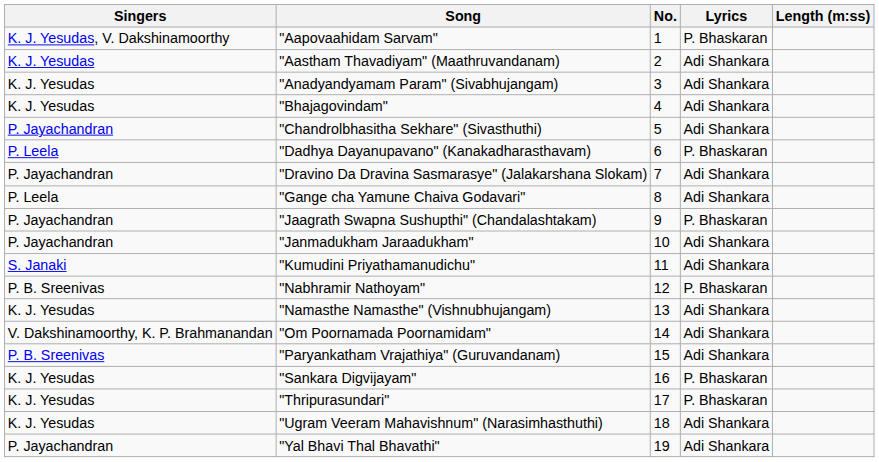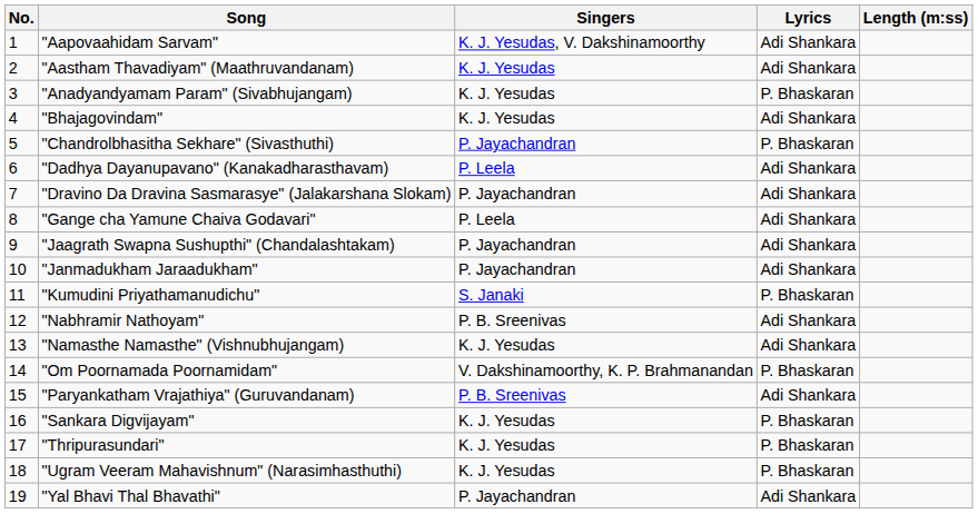 <table class="wikitable" style="font-size:95%;">
 <tr>
+<th>No.</th>
+<th>Song</th>
 <th>Singers</th>
-<th>Song</th>
-<th>No.</th>
 <th>Lyrics</th>
 <th>Length (m:ss)</th>
 </tr>
 <tr>
+<td>1</td>
+<td>"Aapovaahidam Sarvam"</td>
 <td><a href='#'>K. J. Yesudas</a>, V. Dakshinamoorthy</td>
-<td>"Aapovaahidam Sarvam"</td>
-<td>1</td>
+<td>Adi Shankara</td>
+<td></td>
+</tr>
+<tr>
+<td>2</td>
+<td>"Aastham Thavadiyam" (Maathruvandanam)</td>
+<td><a href='#'>K. J. Yesudas</a></td>
+<td>Adi Shankara</td>
+<td></td>
+</tr>
+<tr>
+<td>3</td>
+<td>"Anadyandyamam Param" (Sivabhujangam)</td>
+<td>K. J. Yesudas</td>
 <td>P. Bhaskaran</td>
 <td></td>
 </tr>
 <tr>
-<td><a href='#'>K. J. Yesudas</a></td>
-<td>"Aastham Thavadiyam" (Maathruvandanam)</td>
-<td>2</td>
+<td>4</td>
+<td>"Bhajagovindam"</td>
+<td>K. J. Yesudas</td>
 <td>Adi Shankara</td>
 <td></td>
 </tr>
 <tr>
-<td>K. J. Yesudas</td>
-<td>"Anadyandyamam Param" (Sivabhujangam)</td>
-<td>3</td>
+<td>5</td>
+<td>"Chandrolbhasitha Sekhare" (Sivasthuthi)</td>
+<td><a href='#'>P. Jayachandran</a></td>
+<td>P. Bhaskaran</td>
+<td></td>
+</tr>
+<tr>
+<td>6</td>
+<td>"Dadhya Dayanupavano" (Kanakadharasthavam)</td>
+<td><a href='#'>P. Leela</a></td>
 <td>Adi Shankara</td>
 <td></td>
 </tr>
 <tr>
-<td>K. J. Yesudas</td>
-<td>"Bhajagovindam"</td>
-<td>4</td>
+<td>7</td>
+<td>"Dravino Da Dravina Sasmarasye" (Jalakarshana Slokam)</td>
+<td>P. Jayachandran</td>
 <td>Adi Shankara</td>
 <td></td>
 </tr>
 <tr>
-<td><a href='#'>P. Jayachandran</a></td>
-<td>"Chandrolbhasitha Sekhare" (Sivasthuthi)</td>
-<td>5</td>
+<td>8</td>
+<td>"Gange cha Yamune Chaiva Godavari"</td>
+<td>P. Leela</td>
 <td>Adi Shankara</td>
 <td></td>
 </tr>
 <tr>
-<td><a href='#'>P. Leela</a></td>
-<td>"Dadhya Dayanupavano" (Kanakadharasthavam)</td>
-<td>6</td>
+<td>9</td>
+<td>"Jaagrath Swapna Sushupthi" (Chandalashtakam)</td>
+<td>P. Jayachandran</td>
+<td>Adi Shankara</td>
+<td></td>
+</tr>
+<tr>
+<td>10</td>
+<td>"Janmadukham Jaraadukham"</td>
+<td>P. Jayachandran</td>
+<td>Adi Shankara</td>
+<td></td>
+</tr>
+<tr>
+<td>11</td>
+<td>"Kumudini Priyathamanudichu"</td>
+<td><a href='#'>S. Janaki</a></td>
 <td>P. Bhaskaran</td>
 <td></td>
 </tr>
 <tr>
-<td>P. Jayachandran</td>
-<td>"Dravino Da Dravina Sasmarasye" (Jalakarshana Slokam)</td>
-<td>7</td>
+<td>12</td>
+<td>"Nabhramir Nathoyam"</td>
+<td>P. B. Sreenivas</td>
 <td>Adi Shankara</td>
 <td></td>
 </tr>
 <tr>
-<td>P. Leela</td>
-<td>"Gange cha Yamune Chaiva Godavari"</td>
-<td>8</td>
+<td>13</td>
+<td>"Namasthe Namasthe" (Vishnubhujangam)</td>
+<td>K. J. Yesudas</td>
 <td>Adi Shankara</td>
 <td></td>
 </tr>
 <tr>
-<td>P. Jayachandran</td>
-<td>"Jaagrath Swapna Sushupthi" (Chandalashtakam)</td>
-<td>9</td>
+<td>14</td>
+<td>"Om Poornamada Poornamidam"</td>
+<td>V. Dakshinamoorthy, K. P. Brahmanandan</td>
 <td>P. Bhaskaran</td>
 <td></td>
 </tr>
 <tr>
-<td>P. Jayachandran</td>
-<td>"Janmadukham Jaraadukham"</td>
-<td>10</td>
+<td>15</td>
+<td>"Paryankatham Vrajathiya" (Guruvandanam)</td>
+<td><a href='#'>P. B. Sreenivas</a></td>
 <td>Adi Shankara</td>
 <td></td>
 </tr>
 <tr>
-<td><a href='#'>S. Janaki</a></td>
-<td>"Kumudini Priyathamanudichu"</td>
-<td>11</td>
-<td>Adi Shankara</td>
-<td></td>
-</tr>
-<tr>
-<td>P. B. Sreenivas</td>
-<td>"Nabhramir Nathoyam"</td>
-<td>12</td>
+<td>16</td>
+<td>"Sankara Digvijayam"</td>
+<td>K. J. Yesudas</td>
 <td>P. Bhaskaran</td>
 <td></td>
 </tr>
 <tr>
+<td>17</td>
+<td>"Thripurasundari"</td>
 <td>K. J. Yesudas</td>
-<td>"Namasthe Namasthe" (Vishnubhujangam)</td>
-<td>13</td>
-<td>Adi Shankara</td>
-<td></td>
-</tr>
-<tr>
-<td>V. Dakshinamoorthy, K. P. Brahmanandan</td>
-<td>"Om Poornamada Poornamidam"</td>
-<td>14</td>
-<td>Adi Shankara</td>
-<td></td>
-</tr>
-<tr>
-<td><a href='#'>P. B. Sreenivas</a></td>
-<td>"Paryankatham Vrajathiya" (Guruvandanam)</td>
-<td>15</td>
-<td>Adi Shankara</td>
-<td></td>
-</tr>
-<tr>
-<td>K. J. Yesudas</td>
-<td>"Sankara Digvijayam"</td>
-<td>16</td>
 <td>P. Bhaskaran</td>
 <td></td>
 </tr>
 <tr>
+<td>18</td>
+<td>"Ugram Veeram Mahavishnum" (Narasimhasthuthi)</td>
 <td>K. J. Yesudas</td>
-<td>"Thripurasundari"</td>
-<td>17</td>
 <td>P. Bhaskaran</td>
 <td></td>
 </tr>
 <tr>
-<td>K. J. Yesudas</td>
-<td>"Ugram Veeram Mahavishnum" (Narasimhasthuthi)</td>
-<td>18</td>
-<td>Adi Shankara</td>
-<td></td>
-</tr>
-<tr>
+<td>19</td>
+<td>"Yal Bhavi Thal Bhavathi"</td>
 <td>P. Jayachandran</td>
-<td>"Yal Bhavi Thal Bhavathi"</td>
-<td>19</td>
 <td>Adi Shankara</td>
 <td></td>
 </tr>
 </table>
